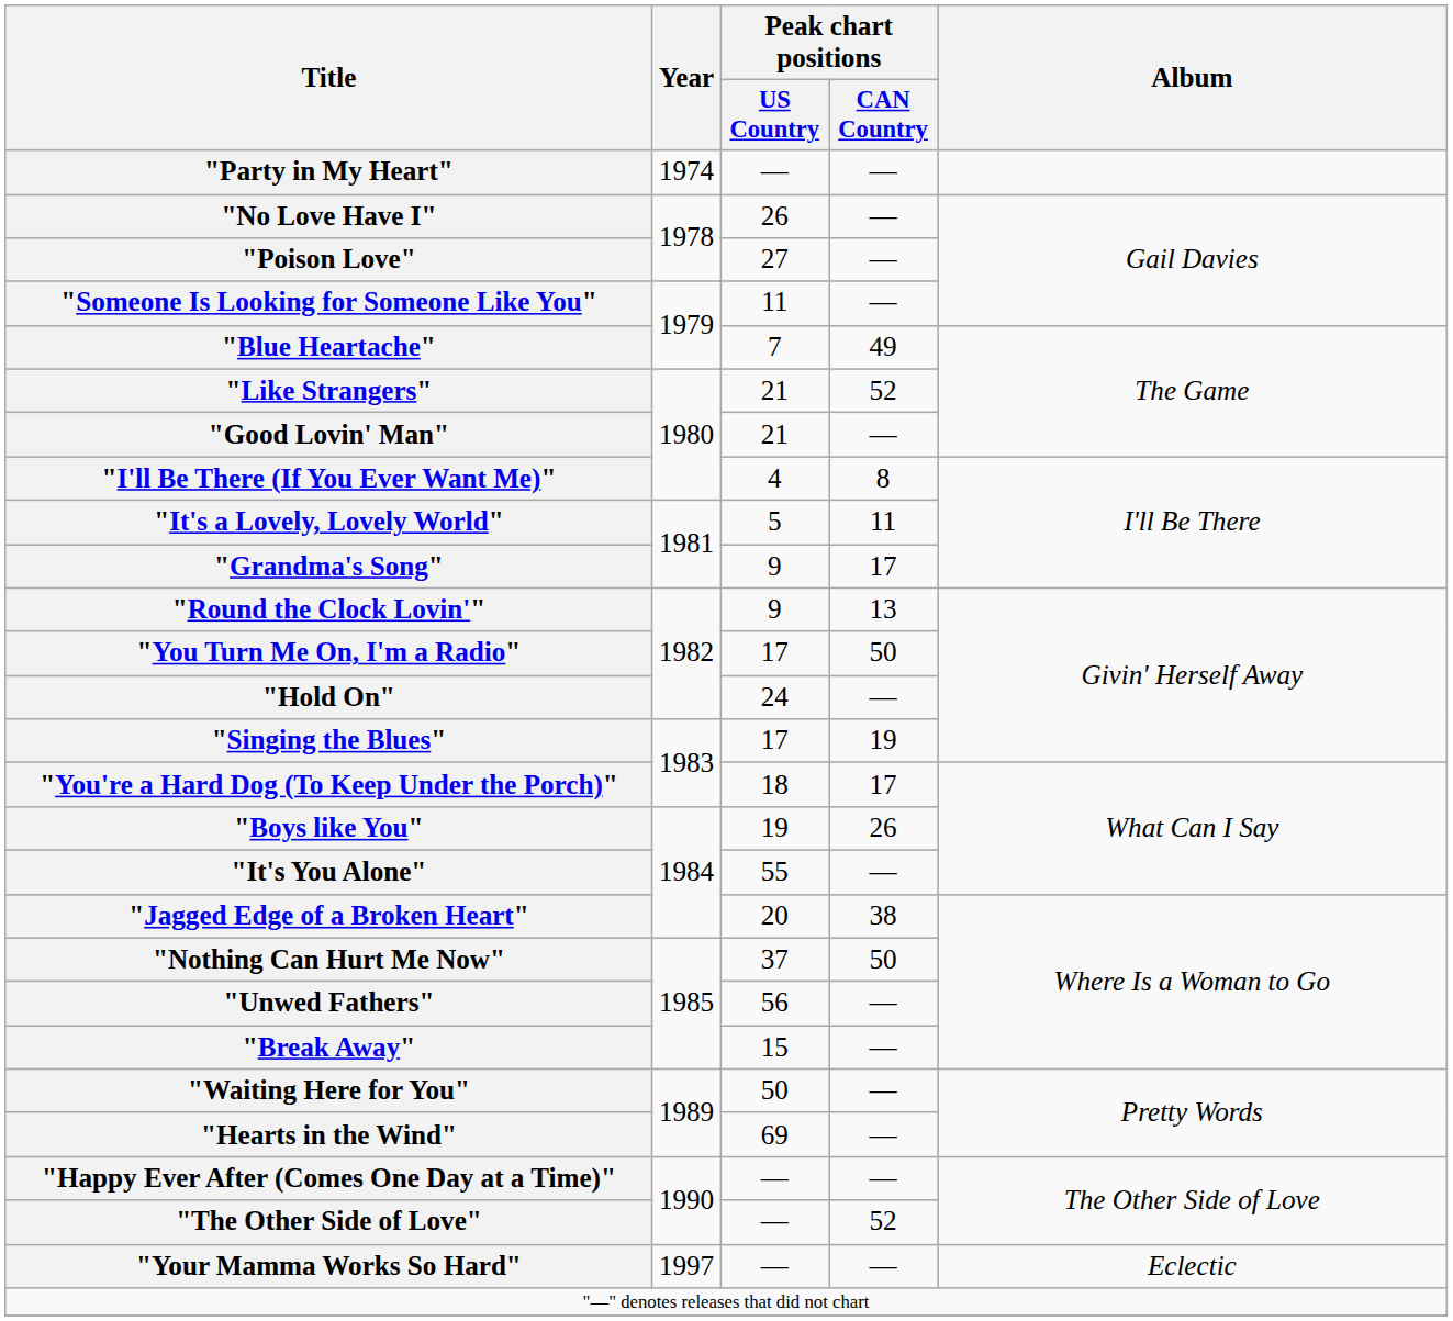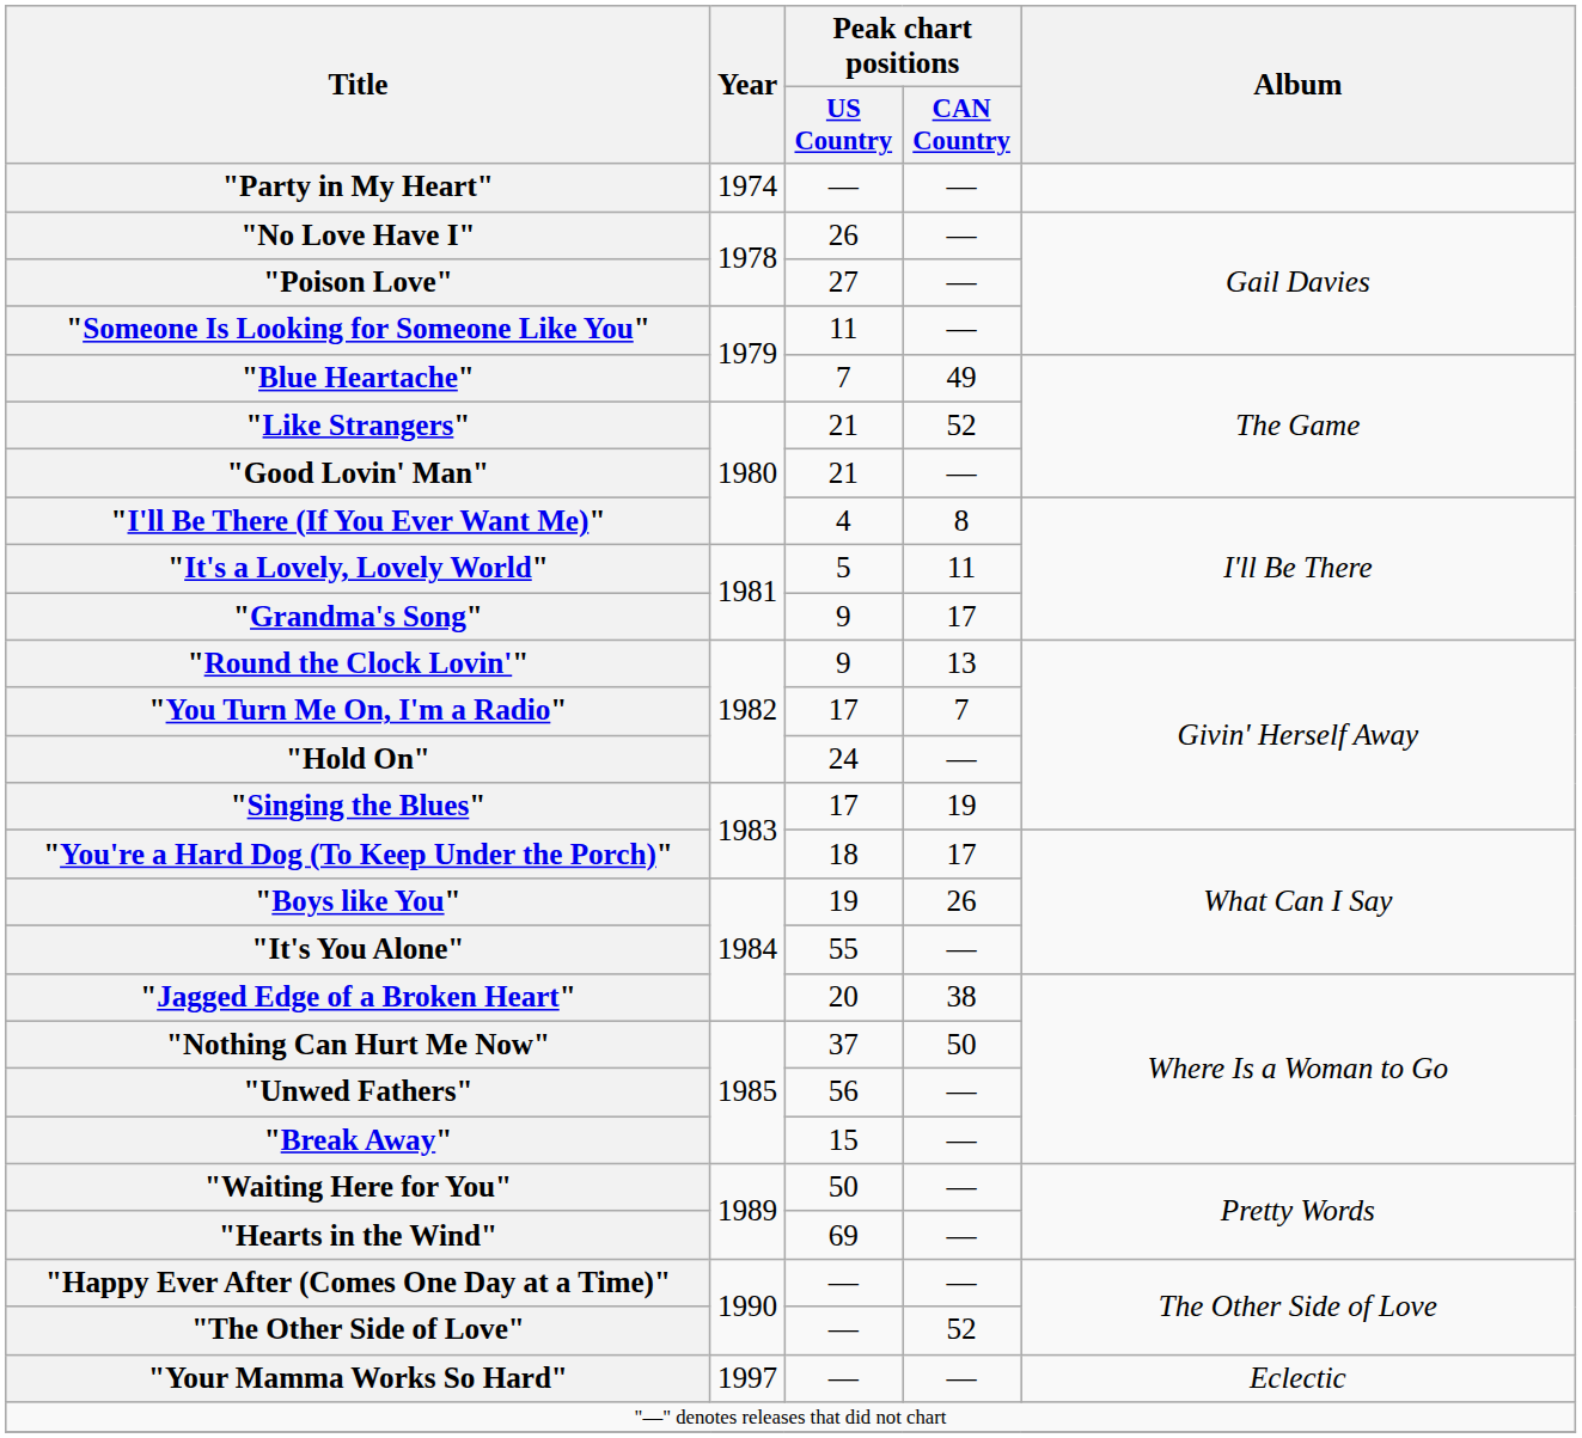 <table class="wikitable plainrowheaders" style="text-align:center;" border="1">
 <tr>
 <th scope="col" rowspan="2" style="width:23em;">Title</th>
 <th scope="col" rowspan="2">Year</th>
 <th scope="col" colspan="2">Peak chart<br>positions</th>
 <th scope="col" rowspan="2" style="width:18em;">Album</th>
 </tr>
 <tr>
 <th scope="col" style="width:3.9em;font-size:90%;"><a href='#'>US Country</a><br></th>
 <th scope="col" style="width:3.9em;font-size:90%;"><a href='#'>CAN Country</a><br></th>
 </tr>
 <tr>
 <th scope="row">"Party in My Heart"</th>
 <td>1974</td>
 <td>—</td>
 <td>—</td>
 <td></td>
 </tr>
 <tr>
 <th scope="row">"No Love Have I"</th>
 <td rowspan="2">1978</td>
 <td>26</td>
 <td>—</td>
 <td rowspan="3"><em>Gail Davies</em></td>
 </tr>
 <tr>
 <th scope="row">"Poison Love"</th>
 <td>27</td>
 <td>—</td>
 </tr>
 <tr>
 <th scope="row">"<a href='#'>Someone Is Looking for Someone Like You</a>"</th>
 <td rowspan="2">1979</td>
 <td>11</td>
 <td>—</td>
 </tr>
 <tr>
 <th scope="row">"<a href='#'>Blue Heartache</a>"</th>
 <td>7</td>
 <td>49</td>
 <td rowspan="3"><em>The Game</em></td>
 </tr>
 <tr>
 <th scope="row">"<a href='#'>Like Strangers</a>"</th>
 <td rowspan="3">1980</td>
 <td>21</td>
 <td>52</td>
 </tr>
 <tr>
 <th scope="row">"Good Lovin' Man"</th>
 <td>21</td>
 <td>—</td>
 </tr>
 <tr>
 <th scope="row">"<a href='#'>I'll Be There (If You Ever Want Me)</a>"</th>
 <td>4</td>
 <td>8</td>
 <td rowspan="3"><em>I'll Be There</em></td>
 </tr>
 <tr>
 <th scope="row">"<a href='#'>It's a Lovely, Lovely World</a>"</th>
 <td rowspan="2">1981</td>
 <td>5</td>
 <td>11</td>
 </tr>
 <tr>
 <th scope="row">"<a href='#'>Grandma's Song</a>"</th>
 <td>9</td>
 <td>17</td>
 </tr>
 <tr>
 <th scope="row">"<a href='#'>Round the Clock Lovin'</a>"</th>
 <td rowspan="3">1982</td>
 <td>9</td>
 <td>13</td>
 <td rowspan="4"><em>Givin' Herself Away</em></td>
 </tr>
 <tr>
 <th scope="row">"<a href='#'>You Turn Me On, I'm a Radio</a>"</th>
 <td>17</td>
-<td>50</td>
+<td>7</td>
 </tr>
 <tr>
 <th scope="row">"Hold On"</th>
 <td>24</td>
 <td>—</td>
 </tr>
 <tr>
 <th scope="row">"<a href='#'>Singing the Blues</a>"</th>
 <td rowspan="2">1983</td>
 <td>17</td>
 <td>19</td>
 </tr>
 <tr>
 <th scope="row">"<a href='#'>You're a Hard Dog (To Keep Under the Porch)</a>"</th>
 <td>18</td>
 <td>17</td>
 <td rowspan="3"><em>What Can I Say</em></td>
 </tr>
 <tr>
 <th scope="row">"<a href='#'>Boys like You</a>"</th>
 <td rowspan="3">1984</td>
 <td>19</td>
 <td>26</td>
 </tr>
 <tr>
 <th scope="row">"It's You Alone"</th>
 <td>55</td>
 <td>—</td>
 </tr>
 <tr>
 <th scope="row">"<a href='#'>Jagged Edge of a Broken Heart</a>"</th>
 <td>20</td>
 <td>38</td>
 <td rowspan="4"><em>Where Is a Woman to Go</em></td>
 </tr>
 <tr>
 <th scope="row">"Nothing Can Hurt Me Now"</th>
 <td rowspan="3">1985</td>
 <td>37</td>
 <td>50</td>
 </tr>
 <tr>
 <th scope="row">"Unwed Fathers"</th>
 <td>56</td>
 <td>—</td>
 </tr>
 <tr>
 <th scope="row">"<a href='#'>Break Away</a>"</th>
 <td>15</td>
 <td>—</td>
 </tr>
 <tr>
 <th scope="row">"Waiting Here for You"</th>
 <td rowspan="2">1989</td>
 <td>50</td>
 <td>—</td>
 <td rowspan="2"><em>Pretty Words</em></td>
 </tr>
 <tr>
 <th scope="row">"Hearts in the Wind"</th>
 <td>69</td>
 <td>—</td>
 </tr>
 <tr>
 <th scope="row">"Happy Ever After (Comes One Day at a Time)"</th>
 <td rowspan="2">1990</td>
 <td>—</td>
 <td>—</td>
 <td rowspan="2"><em>The Other Side of Love</em></td>
 </tr>
 <tr>
 <th scope="row">"The Other Side of Love"</th>
 <td>—</td>
 <td>52</td>
 </tr>
 <tr>
 <th scope="row">"Your Mamma Works So Hard"</th>
 <td>1997</td>
 <td>—</td>
 <td>—</td>
 <td><em>Eclectic</em></td>
 </tr>
 <tr>
 <td colspan="5" style="font-size:8pt">"—" denotes releases that did not chart</td>
 </tr>
 <tr>
 </tr>
 </table>
